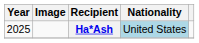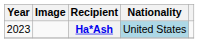 <table class="wikitable plainrowheaders" style="text-align:center">
 <tr>
 <th scope=col>Year</th>
 <th scope=col class=unsortable>Image</th>
 <th scope=col>Recipient</th>
 <th scope=col>Nationality</th>
 <th scope=col class=unsortable></th>
 </tr>
 <tr>
-<td>2025</td>
+<td>2023</td>
 <td></td>
 <th scope=row style="text-align:center;"><a href='#'>Ha*Ash</a></th>
 <td style="background: lightblue;">United States</td>
 <td></td>
 </tr>
 <tr>
 </tr>
 </table>
